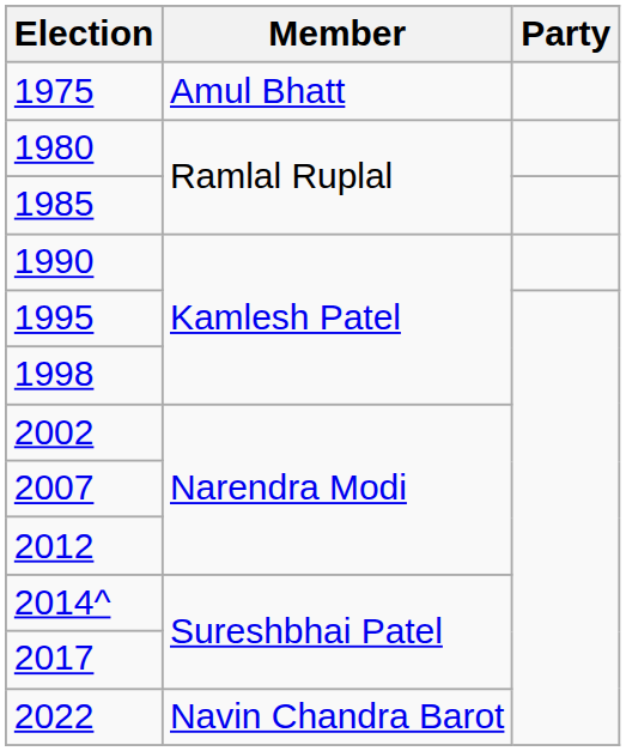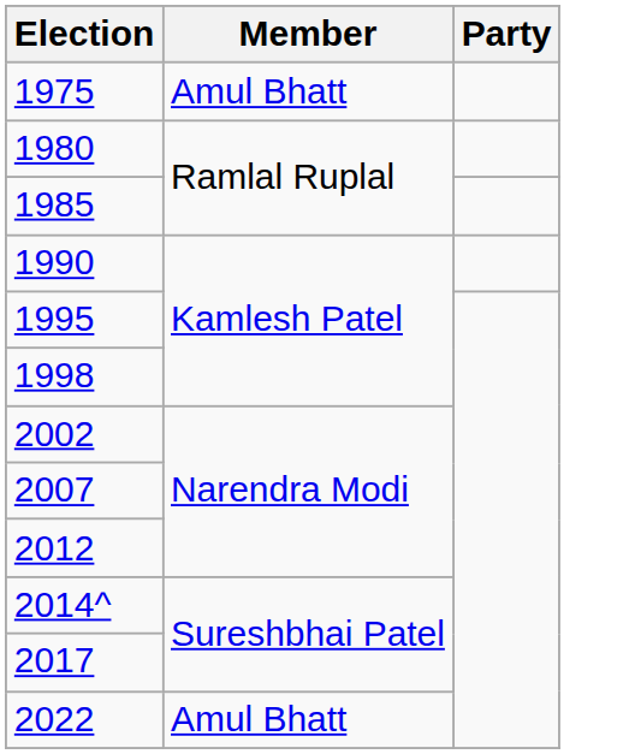 <table class="wikitable sortable">
 <tr>
 <th>Election</th>
 <th>Member</th>
 <th colspan="2">Party</th>
 </tr>
 <tr>
 <td><a href='#'>1975</a></td>
 <td><a href='#'>Amul Bhatt</a></td>
 <td></td>
 </tr>
 <tr>
 <td><a href='#'>1980</a></td>
 <td rowspan="2">Ramlal Ruplal</td>
 <td></td>
 </tr>
 <tr>
 <td><a href='#'>1985</a></td>
 <td></td>
 </tr>
 <tr>
 <td><a href='#'>1990</a></td>
 <td rowspan="3"><a href='#'>Kamlesh Patel</a></td>
 <td></td>
 </tr>
 <tr>
 <td><a href='#'>1995</a></td>
 </tr>
 <tr>
 <td><a href='#'>1998</a></td>
 </tr>
 <tr>
 <td><a href='#'>2002</a></td>
 <td rowspan="3"><a href='#'>Narendra Modi</a></td>
 </tr>
 <tr>
 <td><a href='#'>2007</a></td>
 </tr>
 <tr>
 <td><a href='#'>2012</a></td>
 </tr>
 <tr>
 <td><a href='#'>2014^</a></td>
 <td rowspan="2"><a href='#'>Sureshbhai Patel</a></td>
 </tr>
 <tr>
 <td><a href='#'>2017</a></td>
 </tr>
 <tr>
 <td><a href='#'>2022</a></td>
-<td><a href='#'>Navin Chandra Barot</a></td>
+<td><a href='#'>Amul Bhatt</a></td>
 </tr>
 </table>
